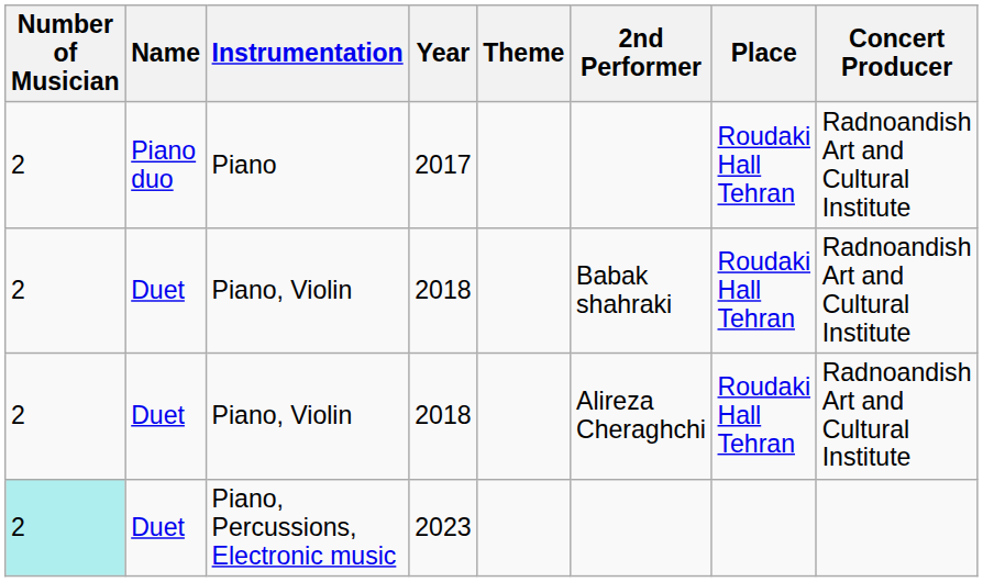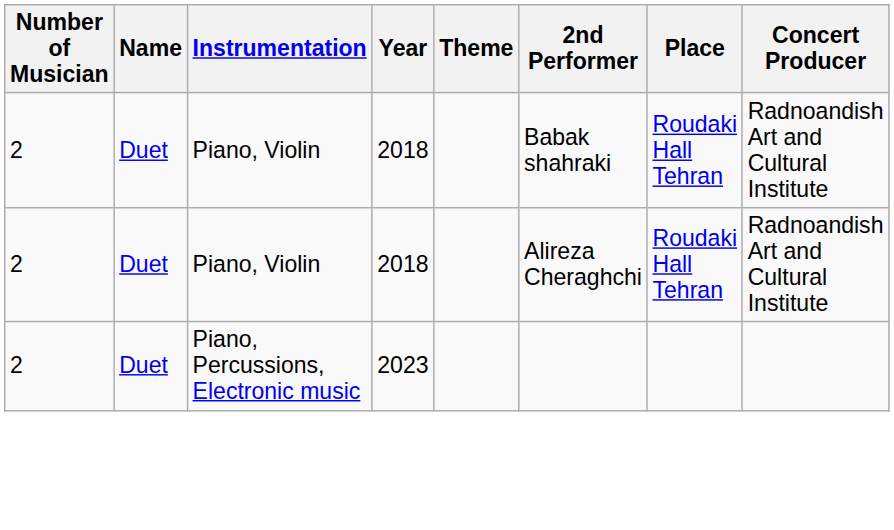 <table class="wikitable sortable mw-collapsible">
 <tr>
 <th>Number of Musician</th>
 <th>Name</th>
 <th><a href='#'>Instrumentation</a></th>
 <th>Year</th>
 <th>Theme</th>
 <th>2nd Performer</th>
 <th>Place</th>
 <th class="unsortable">Concert Producer</th>
-</tr>
-<tr>
-<td>2</td>
-<td><a href='#'>Piano duo</a></td>
-<td>Piano</td>
-<td>2017</td>
-<td></td>
-<td></td>
-<td><a href='#'>Roudaki Hall</a> <a href='#'>Tehran</a></td>
-<td>Radnoandish Art and Cultural Institute</td>
 </tr>
 <tr>
 <td>2</td>
 <td><a href='#'>Duet</a></td>
 <td>Piano, Violin</td>
 <td>2018</td>
 <td></td>
 <td>Babak shahraki</td>
 <td><a href='#'>Roudaki Hall</a> <a href='#'>Tehran</a></td>
 <td>Radnoandish Art and Cultural Institute</td>
 </tr>
 <tr>
 <td>2</td>
 <td><a href='#'>Duet</a></td>
 <td>Piano, Violin</td>
 <td>2018</td>
 <td></td>
 <td>Alireza Cheraghchi</td>
 <td><a href='#'>Roudaki Hall</a> <a href='#'>Tehran</a></td>
 <td>Radnoandish Art and Cultural Institute</td>
 </tr>
 <tr>
-<td style="background: paleturquoise;">2</td>
+<td>2</td>
 <td><a href='#'>Duet</a></td>
 <td>Piano, Percussions, <a href='#'>Electronic music</a></td>
 <td>2023</td>
 <td></td>
 <td></td>
 <td></td>
 <td></td>
 </tr>
 </table>
